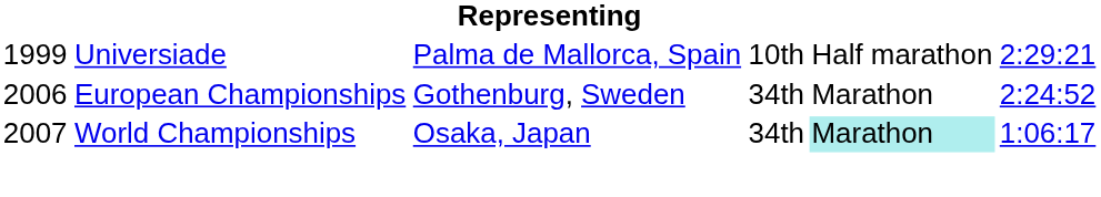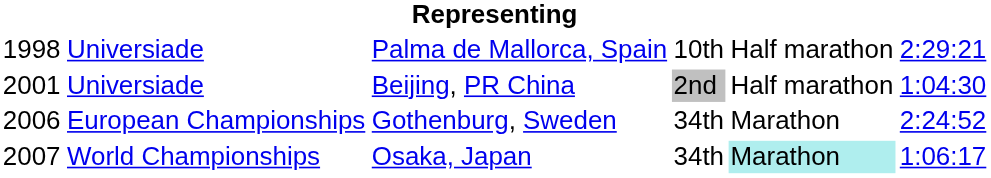 <table>
 <tr>
 <th colspan="6">Representing </th>
 </tr>
 <tr>
-<td>1999</td>
+<td>1998</td>
 <td><a href='#'>Universiade</a></td>
 <td><a href='#'>Palma de Mallorca, Spain</a></td>
 <td>10th</td>
 <td>Half marathon</td>
 <td><a href='#'>2:29:21</a></td>
+</tr>
+<tr>
+<td>2001</td>
+<td><a href='#'>Universiade</a></td>
+<td><a href='#'>Beijing</a>, <a href='#'>PR China</a></td>
+<td bgcolor=silver>2nd</td>
+<td>Half marathon</td>
+<td><a href='#'>1:04:30</a></td>
 </tr>
 <tr>
 <td>2006</td>
 <td><a href='#'>European Championships</a></td>
 <td><a href='#'>Gothenburg</a>, <a href='#'>Sweden</a></td>
 <td>34th</td>
 <td>Marathon</td>
 <td><a href='#'>2:24:52</a></td>
 </tr>
 <tr>
 <td>2007</td>
 <td><a href='#'>World Championships</a></td>
 <td><a href='#'>Osaka, Japan</a></td>
 <td>34th</td>
 <td style="background: paleturquoise;">Marathon</td>
 <td><a href='#'>1:06:17</a></td>
 </tr>
 </table>
